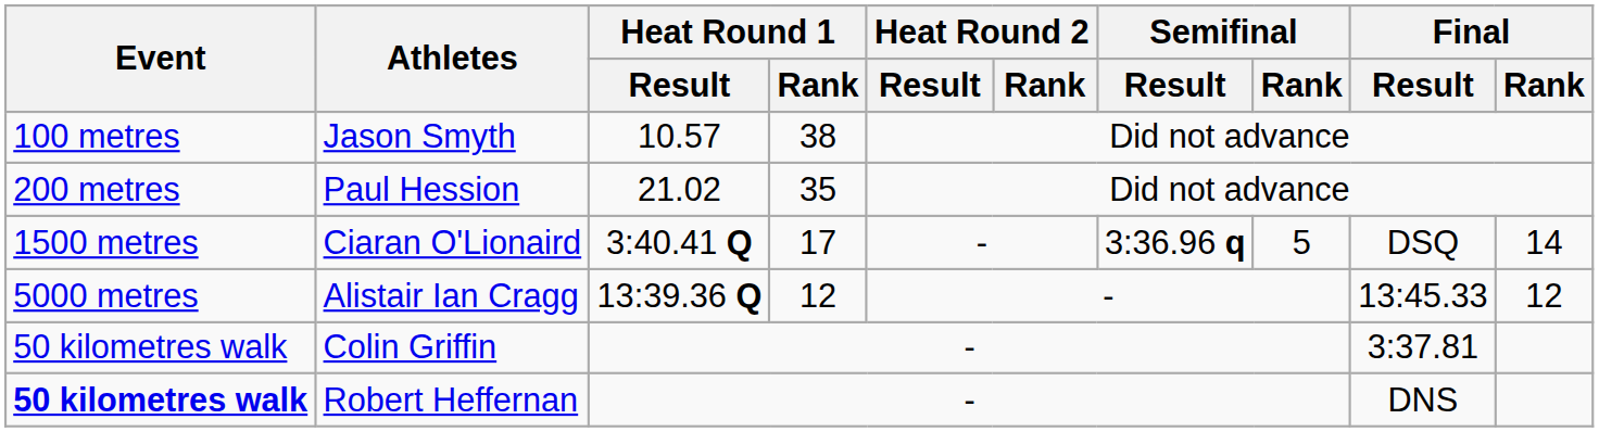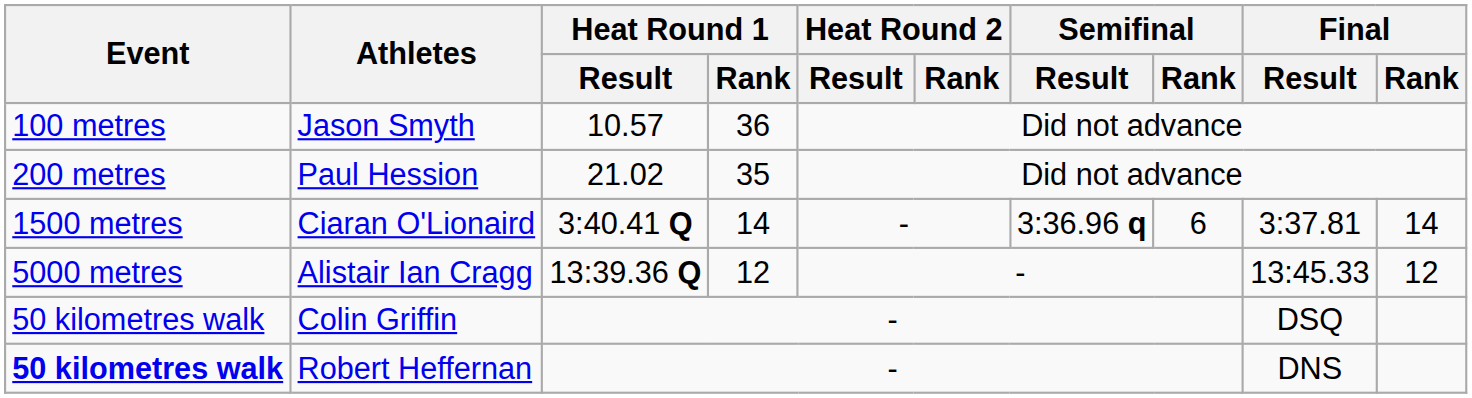 <table class="wikitable" border="1" style="font-size:90%">
 <tr>
 <th rowspan="2">Event</th>
 <th rowspan="2">Athletes</th>
 <th colspan="2">Heat Round 1</th>
 <th colspan="2">Heat Round 2</th>
 <th colspan="2">Semifinal</th>
 <th colspan="2">Final</th>
 </tr>
 <tr>
 <th>Result</th>
 <th>Rank</th>
 <th>Result</th>
 <th>Rank</th>
 <th>Result</th>
 <th>Rank</th>
 <th>Result</th>
 <th>Rank</th>
 </tr>
 <tr>
 <td><a href='#'>100 metres</a></td>
 <td><a href='#'>Jason Smyth</a></td>
 <td align=center>10.57</td>
-<td align=center>38</td>
+<td align=center>36</td>
 <td align=center colspan="6">Did not advance</td>
 </tr>
 <tr>
 <td><a href='#'>200 metres</a></td>
 <td><a href='#'>Paul Hession</a></td>
 <td align=center>21.02</td>
 <td align=center>35</td>
 <td colspan="6" align=center>Did not advance</td>
 </tr>
 <tr>
 <td><a href='#'>1500 metres</a></td>
 <td><a href='#'>Ciaran O'Lionaird</a></td>
 <td align=center>3:40.41 <strong>Q</strong></td>
-<td align=center>17</td>
+<td align=center>14</td>
 <td align=center colspan="2">-</td>
 <td align=center>3:36.96 <strong>q</strong></td>
-<td align=center>5</td>
-<td align=center>DSQ</td>
+<td align=center>6</td>
+<td align=center>3:37.81</td>
 <td align=center>14</td>
 </tr>
 <tr>
 <td><a href='#'>5000 metres</a></td>
 <td><a href='#'>Alistair Ian Cragg</a></td>
 <td align=center>13:39.36 <strong>Q</strong></td>
 <td align=center>12</td>
 <td align=center colspan="4">-</td>
 <td align=center>13:45.33</td>
 <td align=center>12</td>
 </tr>
 <tr>
 <td><a href='#'>50 kilometres walk</a></td>
 <td><a href='#'>Colin Griffin</a></td>
 <td align=center colspan="6">-</td>
-<td align=center>3:37.81</td>
+<td align=center>DSQ</td>
 <td align=center></td>
 </tr>
 <tr>
 <td><strong><a href='#'>50 kilometres walk</a></strong></td>
 <td><a href='#'>Robert Heffernan</a></td>
 <td align=center colspan="6">-</td>
 <td align=center>DNS</td>
 <td align=center></td>
 </tr>
 </table>
